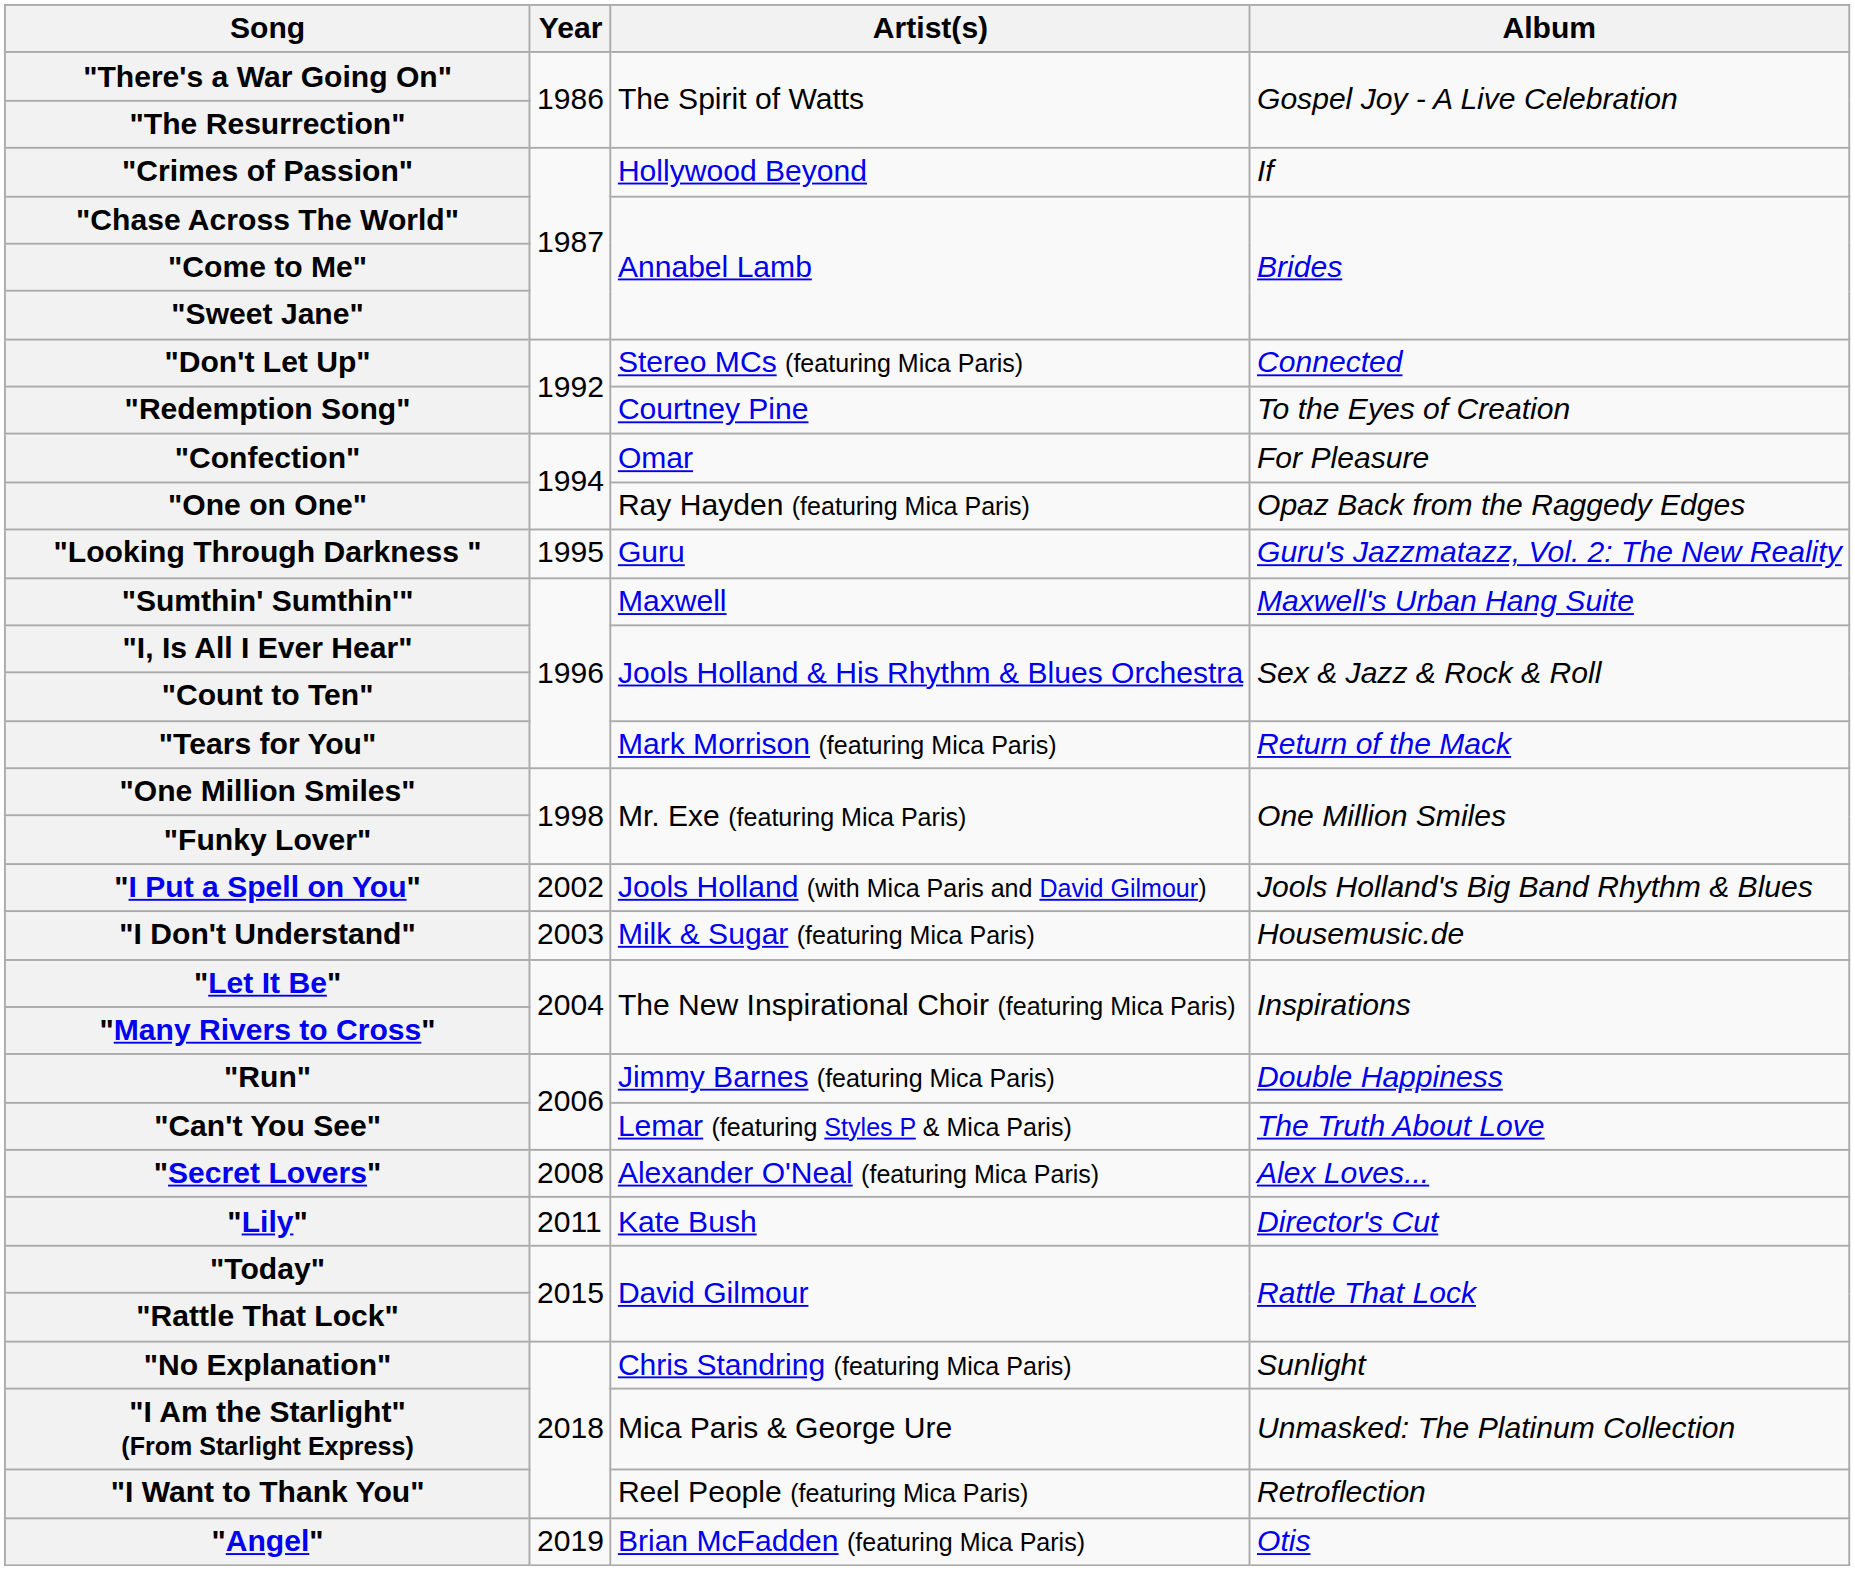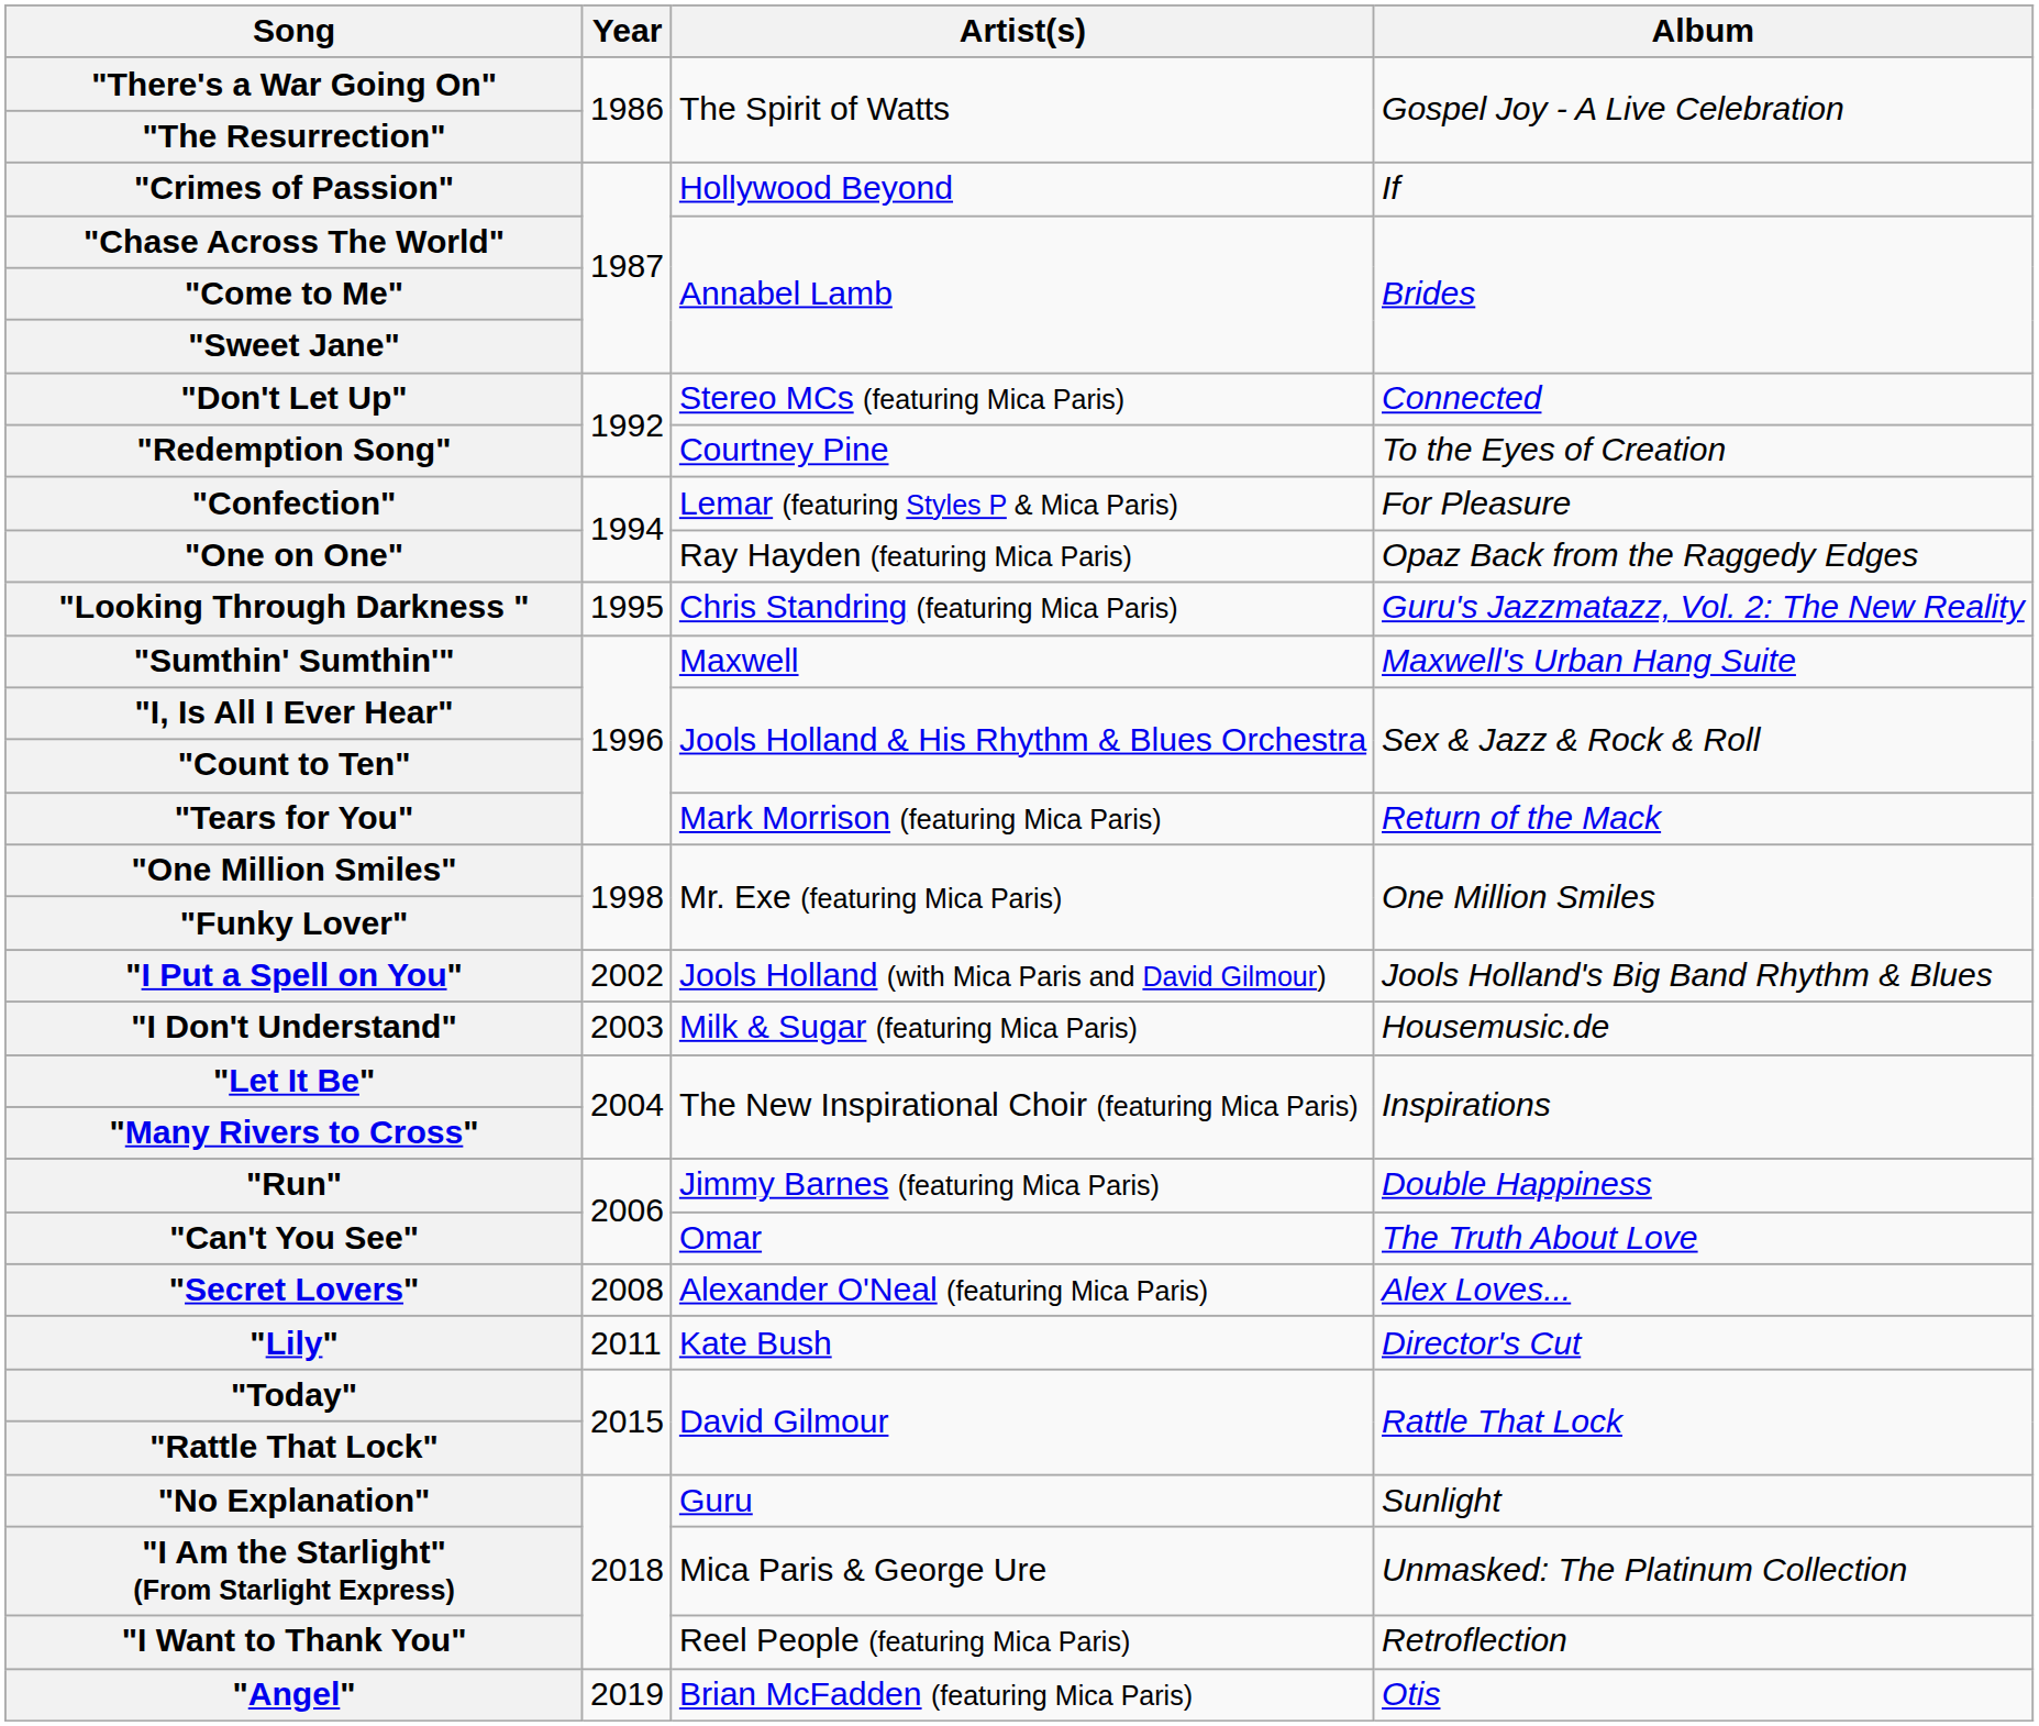 <table class="wikitable plainrowheaders" border="1">
 <tr>
 <th scope="col" style="width:17em;">Song</th>
 <th scope="col">Year</th>
 <th scope="col">Artist(s)</th>
 <th scope="col">Album</th>
 </tr>
 <tr>
 <th scope="row">"There's a War Going On"</th>
 <td rowspan="2">1986</td>
 <td rowspan="2">The Spirit of Watts</td>
 <td rowspan="2"><em>Gospel Joy - A Live Celebration</em></td>
 </tr>
 <tr>
 <th scope="row">"The Resurrection"</th>
 </tr>
 <tr>
 <th scope="row">"Crimes of Passion"</th>
 <td rowspan="4">1987</td>
 <td><a href='#'>Hollywood Beyond</a></td>
 <td><em>If</em></td>
 </tr>
 <tr>
 <th scope="row">"Chase Across The World"</th>
 <td rowspan="3"><a href='#'>Annabel Lamb</a></td>
 <td rowspan="3"><em><a href='#'>Brides</a></em></td>
 </tr>
 <tr>
 <th scope="row">"Come to Me"</th>
 </tr>
 <tr>
 <th scope="row">"Sweet Jane"</th>
 </tr>
 <tr>
 <th scope="row">"Don't Let Up"</th>
 <td rowspan="2">1992</td>
 <td><a href='#'>Stereo MCs</a> <small>(featuring Mica Paris)</small></td>
 <td><em><a href='#'>Connected</a></em></td>
 </tr>
 <tr>
 <th scope="row">"Redemption Song"</th>
 <td><a href='#'>Courtney Pine</a></td>
 <td><em>To the Eyes of Creation</em></td>
 </tr>
 <tr>
 <th scope="row">"Confection"</th>
 <td rowspan="2">1994</td>
-<td><a href='#'>Omar</a></td>
+<td><a href='#'>Lemar</a> <small>(featuring <a href='#'>Styles P</a> & Mica Paris)</small></td>
 <td><em>For Pleasure</em></td>
 </tr>
 <tr>
 <th scope="row">"One on One"</th>
 <td>Ray Hayden <small>(featuring Mica Paris)</small></td>
 <td><em>Opaz Back from the Raggedy Edges</em></td>
 </tr>
 <tr>
 <th scope="row">"Looking Through Darkness "</th>
 <td>1995</td>
-<td><a href='#'>Guru</a></td>
+<td><a href='#'>Chris Standring</a> <small>(featuring Mica Paris)</small></td>
 <td><em><a href='#'>Guru's Jazzmatazz, Vol. 2: The New Reality</a></em></td>
 </tr>
 <tr>
 <th scope="row">"Sumthin' Sumthin'"</th>
 <td rowspan="4">1996</td>
 <td><a href='#'>Maxwell</a></td>
 <td><em><a href='#'>Maxwell's Urban Hang Suite</a></em></td>
 </tr>
 <tr>
 <th scope="row">"I, Is All I Ever Hear"</th>
 <td rowspan="2"><a href='#'>Jools Holland & His Rhythm & Blues Orchestra</a></td>
 <td rowspan="2"><em>Sex & Jazz & Rock & Roll</em></td>
 </tr>
 <tr>
 <th scope="row">"Count to Ten"</th>
 </tr>
 <tr>
 <th scope="row">"Tears for You"</th>
 <td><a href='#'>Mark Morrison</a> <small>(featuring Mica Paris)</small></td>
 <td><em><a href='#'>Return of the Mack</a></em></td>
 </tr>
 <tr>
 <th scope="row">"One Million Smiles"</th>
 <td rowspan="2">1998</td>
 <td rowspan="2">Mr. Exe <small>(featuring Mica Paris)</small></td>
 <td rowspan="2"><em>One Million Smiles</em></td>
 </tr>
 <tr>
 <th scope="row">"Funky Lover"</th>
 </tr>
 <tr>
 <th scope="row">"<a href='#'>I Put a Spell on You</a>"</th>
 <td>2002</td>
 <td><a href='#'>Jools Holland</a> <small>(with Mica Paris and <a href='#'>David Gilmour</a>)</small></td>
 <td><em>Jools Holland's Big Band Rhythm & Blues</em></td>
 </tr>
 <tr>
 <th scope="row">"I Don't Understand"</th>
 <td>2003</td>
 <td><a href='#'>Milk & Sugar</a> <small>(featuring Mica Paris)</small></td>
 <td><em>Housemusic.de</em></td>
 </tr>
 <tr>
 <th scope="row">"<a href='#'>Let It Be</a>"</th>
 <td rowspan="2">2004</td>
 <td rowspan="2">The New Inspirational Choir <small>(featuring Mica Paris)</small></td>
 <td rowspan="2"><em>Inspirations</em></td>
 </tr>
 <tr>
 <th scope="row">"<a href='#'>Many Rivers to Cross</a>"</th>
 </tr>
 <tr>
 <th scope="row">"Run"</th>
 <td rowspan="2">2006</td>
 <td><a href='#'>Jimmy Barnes</a> <small>(featuring Mica Paris)</small></td>
 <td><em><a href='#'>Double Happiness</a></em></td>
 </tr>
 <tr>
 <th scope="row">"Can't You See"</th>
-<td><a href='#'>Lemar</a> <small>(featuring <a href='#'>Styles P</a> & Mica Paris)</small></td>
+<td><a href='#'>Omar</a></td>
 <td><em><a href='#'>The Truth About Love</a></em></td>
 </tr>
 <tr>
 <th scope="row">"<a href='#'>Secret Lovers</a>"</th>
 <td>2008</td>
 <td><a href='#'>Alexander O'Neal</a> <small>(featuring Mica Paris)</small></td>
 <td><em><a href='#'>Alex Loves...</a></em></td>
 </tr>
 <tr>
 <th scope="row">"<a href='#'>Lily</a>"</th>
 <td>2011</td>
 <td><a href='#'>Kate Bush</a></td>
 <td><em><a href='#'>Director's Cut</a></em></td>
 </tr>
 <tr>
 <th scope="row">"Today"</th>
 <td rowspan="2">2015</td>
 <td rowspan="2"><a href='#'>David Gilmour</a></td>
 <td rowspan="2"><em><a href='#'>Rattle That Lock</a></em></td>
 </tr>
 <tr>
 <th scope="row">"Rattle That Lock"</th>
 </tr>
 <tr>
 <th scope="row">"No Explanation"</th>
 <td rowspan="3">2018</td>
-<td><a href='#'>Chris Standring</a> <small>(featuring Mica Paris)</small></td>
+<td><a href='#'>Guru</a></td>
 <td><em>Sunlight</em></td>
 </tr>
 <tr>
 <th scope="row">"I Am the Starlight"<br><small>(From Starlight Express)</small></th>
 <td>Mica Paris & George Ure</td>
 <td><em>Unmasked: The Platinum Collection</em></td>
 </tr>
 <tr>
 <th scope="row">"I Want to Thank You"</th>
 <td>Reel People <small>(featuring Mica Paris)</small></td>
 <td><em>Retroflection</em></td>
 </tr>
 <tr>
 <th scope="row">"<a href='#'>Angel</a>"</th>
 <td>2019</td>
 <td><a href='#'>Brian McFadden</a> <small>(featuring Mica Paris)</small></td>
 <td><em><a href='#'>Otis</a></em></td>
 </tr>
 </table>
